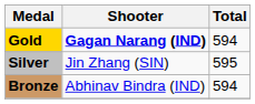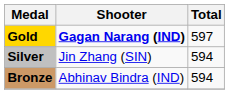 <table class="wikitable">
 <tr>
 <th>Medal</th>
 <th>Shooter</th>
 <th>Total</th>
 </tr>
 <tr>
 <td rowspan="1" bgcolor="gold"><strong>Gold</strong></td>
 <td><strong> <a href='#'>Gagan Narang</a> (<a href='#'>IND</a>)</strong></td>
-<td>594</td>
+<td>597</td>
 </tr>
 <tr>
 <td rowspan="1" bgcolor="silver"><strong>Silver</strong></td>
 <td> <a href='#'>Jin Zhang</a> (<a href='#'>SIN</a>)</td>
-<td>595</td>
+<td>594</td>
 </tr>
 <tr>
 <td rowspan="1" bgcolor="cc9966"><strong>Bronze</strong></td>
 <td> <a href='#'>Abhinav Bindra</a> (<a href='#'>IND</a>)</td>
 <td>594</td>
 </tr>
 <tr>
 </tr>
 </table>
